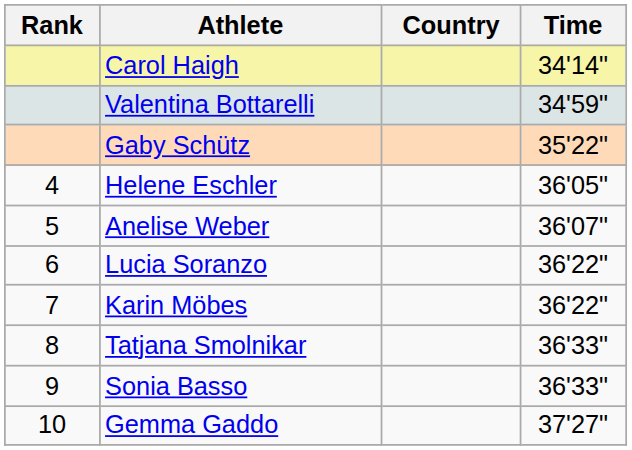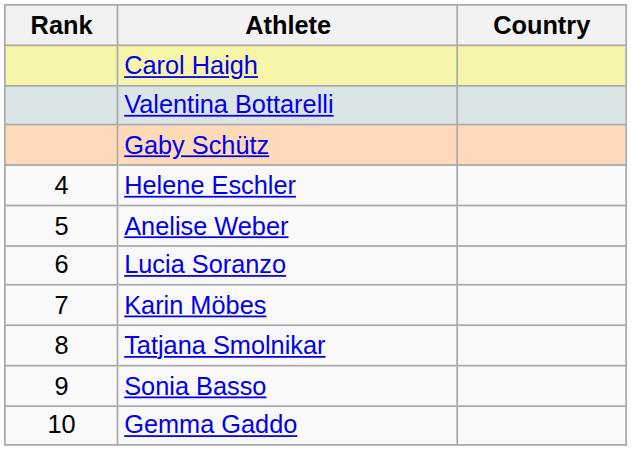 <table class="wikitable" width=40% style="font-size:90%; text-align:center;">
 <tr>
 <th>Rank</th>
 <th>Athlete</th>
 <th>Country</th>
-<th>Time</th>
 </tr>
 <tr bgcolor="#F7F6A8">
 <td></td>
 <td align=left><a href='#'>Carol Haigh</a></td>
 <td align=left></td>
-<td>34'14"</td>
 </tr>
 <tr bgcolor="#DCE5E5">
 <td></td>
 <td align=left><a href='#'>Valentina Bottarelli</a></td>
 <td align=left></td>
-<td>34'59"</td>
 </tr>
 <tr bgcolor="#FFDAB9">
 <td></td>
 <td align=left><a href='#'>Gaby Schütz</a></td>
 <td align=left></td>
-<td>35'22"</td>
 </tr>
 <tr>
 <td>4</td>
 <td align=left><a href='#'>Helene Eschler</a></td>
 <td align=left></td>
-<td>36'05"</td>
 </tr>
 <tr>
 <td>5</td>
 <td align=left><a href='#'>Anelise Weber</a></td>
 <td align=left></td>
-<td>36'07"</td>
 </tr>
 <tr>
 <td>6</td>
 <td align=left><a href='#'>Lucia Soranzo</a></td>
 <td align=left></td>
-<td>36'22"</td>
 </tr>
 <tr>
 <td>7</td>
 <td align=left><a href='#'>Karin Möbes</a></td>
 <td align=left></td>
-<td>36'22"</td>
 </tr>
 <tr>
 <td>8</td>
 <td align=left><a href='#'>Tatjana Smolnikar</a></td>
 <td align=left></td>
-<td>36'33"</td>
 </tr>
 <tr>
 <td>9</td>
 <td align=left><a href='#'>Sonia Basso</a></td>
 <td align=left></td>
-<td>36'33"</td>
 </tr>
 <tr>
 <td>10</td>
 <td align=left><a href='#'>Gemma Gaddo</a></td>
 <td align=left></td>
-<td>37'27"</td>
 </tr>
 </table>
